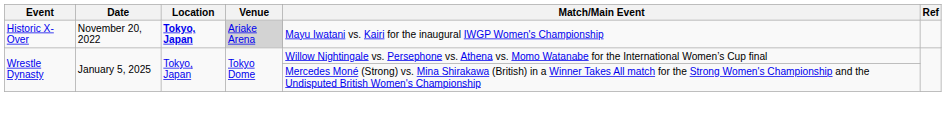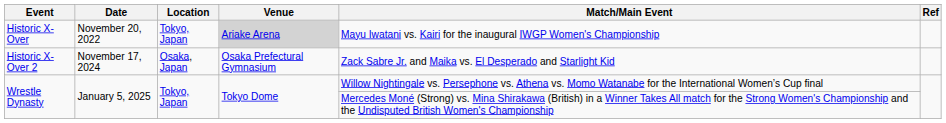 <table class="wikitable" style="font-size:85%;">
 <tr>
 <th>Event</th>
 <th>Date</th>
 <th>Location</th>
 <th>Venue</th>
 <th>Match/Main Event</th>
 <th>Ref</th>
 </tr>
 <tr>
 <td><a href='#'>Historic X-Over</a></td>
 <td>November 20, 2022</td>
-<td><strong><a href='#'>Tokyo, Japan</a></strong></td>
+<td><a href='#'>Tokyo, Japan</a></td>
 <td style="background: lightgrey;"><a href='#'>Ariake Arena</a></td>
 <td><a href='#'>Mayu Iwatani</a> vs. <a href='#'>Kairi</a> for the inaugural <a href='#'>IWGP Women's Championship</a></td>
+<td></td>
+</tr>
+<tr>
+<td><a href='#'>Historic X-Over 2</a></td>
+<td>November 17, 2024</td>
+<td><a href='#'>Osaka</a>, <a href='#'>Japan</a></td>
+<td><a href='#'>Osaka Prefectural Gymnasium</a></td>
+<td><a href='#'>Zack Sabre Jr.</a> and <a href='#'>Maika</a> vs. <a href='#'>El Desperado</a> and <a href='#'>Starlight Kid</a></td>
 <td></td>
 </tr>
 <tr>
 <td rowspan="2"><a href='#'>Wrestle Dynasty</a></td>
 <td rowspan="2">January 5, 2025</td>
 <td rowspan="2"><a href='#'>Tokyo, Japan</a></td>
 <td rowspan="2"><a href='#'>Tokyo Dome</a></td>
 <td><a href='#'>Willow Nightingale</a> vs. <a href='#'>Persephone</a> vs. <a href='#'>Athena</a> vs. <a href='#'>Momo Watanabe</a> for the International Women’s Cup final</td>
 <td rowspan="2"></td>
 </tr>
 <tr>
 <td><a href='#'>Mercedes Moné</a> (Strong) vs. <a href='#'>Mina Shirakawa</a> (British) in a <a href='#'>Winner Takes All match</a> for the <a href='#'>Strong Women's Championship</a> and the <a href='#'>Undisputed British Women's Championship</a></td>
 </tr>
 </table>
